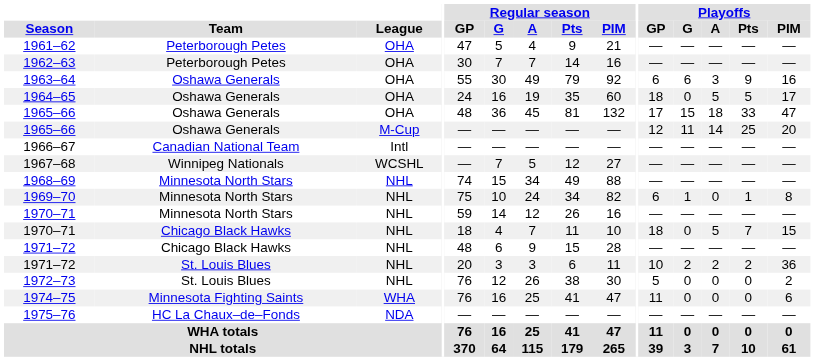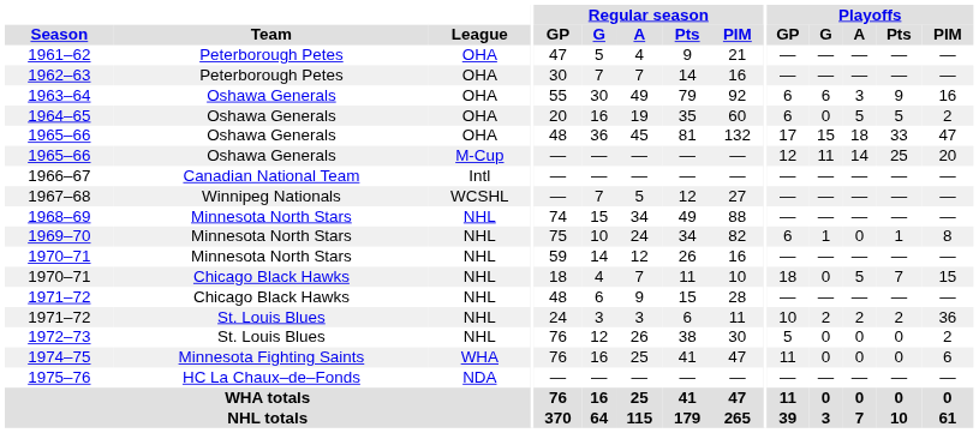 <table border="0" cellpadding="1" cellspacing="0" style="text-align:center; width:60em">
 <tr bgcolor="#e0e0e0">
 <th colspan="3" bgcolor="#ffffff"></th>
 <th rowspan="100" bgcolor="#ffffff"></th>
 <th colspan="5"><a href='#'>Regular season</a></th>
 <th rowspan="100" bgcolor="#ffffff"></th>
 <th colspan="5"><a href='#'>Playoffs</a></th>
 </tr>
 <tr bgcolor="#e0e0e0">
 <th><a href='#'>Season</a></th>
 <th>Team</th>
 <th>League</th>
 <th>GP</th>
 <th><a href='#'>G</a></th>
 <th><a href='#'>A</a></th>
 <th><a href='#'>Pts</a></th>
 <th><a href='#'>PIM</a></th>
 <th>GP</th>
 <th>G</th>
 <th>A</th>
 <th>Pts</th>
 <th>PIM</th>
 </tr>
 <tr>
 <td><a href='#'>1961–62</a></td>
 <td><a href='#'>Peterborough Petes</a></td>
 <td><a href='#'>OHA</a></td>
 <td>47</td>
 <td>5</td>
 <td>4</td>
 <td>9</td>
 <td>21</td>
 <td>—</td>
 <td>—</td>
 <td>—</td>
 <td>—</td>
 <td>—</td>
 </tr>
 <tr bgcolor="#f0f0f0">
 <td><a href='#'>1962–63</a></td>
 <td>Peterborough Petes</td>
 <td>OHA</td>
 <td>30</td>
 <td>7</td>
 <td>7</td>
 <td>14</td>
 <td>16</td>
 <td>—</td>
 <td>—</td>
 <td>—</td>
 <td>—</td>
 <td>—</td>
 </tr>
 <tr>
 <td><a href='#'>1963–64</a></td>
 <td><a href='#'>Oshawa Generals</a></td>
 <td>OHA</td>
 <td>55</td>
 <td>30</td>
 <td>49</td>
 <td>79</td>
 <td>92</td>
 <td>6</td>
 <td>6</td>
 <td>3</td>
 <td>9</td>
 <td>16</td>
 </tr>
 <tr bgcolor="#f0f0f0">
 <td><a href='#'>1964–65</a></td>
 <td>Oshawa Generals</td>
 <td>OHA</td>
-<td>24</td>
+<td>20</td>
 <td>16</td>
 <td>19</td>
 <td>35</td>
 <td>60</td>
-<td>18</td>
+<td>6</td>
 <td>0</td>
 <td>5</td>
 <td>5</td>
-<td>17</td>
+<td>2</td>
 </tr>
 <tr>
 <td><a href='#'>1965–66</a></td>
 <td>Oshawa Generals</td>
 <td>OHA</td>
 <td>48</td>
 <td>36</td>
 <td>45</td>
 <td>81</td>
 <td>132</td>
 <td>17</td>
 <td>15</td>
 <td>18</td>
 <td>33</td>
 <td>47</td>
 </tr>
 <tr bgcolor="#f0f0f0">
 <td><a href='#'>1965–66</a></td>
 <td>Oshawa Generals</td>
 <td><a href='#'>M-Cup</a></td>
 <td>—</td>
 <td>—</td>
 <td>—</td>
 <td>—</td>
 <td>—</td>
 <td>12</td>
 <td>11</td>
 <td>14</td>
 <td>25</td>
 <td>20</td>
 </tr>
 <tr>
 <td>1966–67</td>
 <td><a href='#'>Canadian National Team</a></td>
 <td>Intl</td>
 <td>—</td>
 <td>—</td>
 <td>—</td>
 <td>—</td>
 <td>—</td>
 <td>—</td>
 <td>—</td>
 <td>—</td>
 <td>—</td>
 <td>—</td>
 </tr>
 <tr bgcolor="#f0f0f0">
 <td>1967–68</td>
 <td>Winnipeg Nationals</td>
 <td>WCSHL</td>
 <td>—</td>
 <td>7</td>
 <td>5</td>
 <td>12</td>
 <td>27</td>
 <td>—</td>
 <td>—</td>
 <td>—</td>
 <td>—</td>
 <td>—</td>
 </tr>
 <tr>
 <td><a href='#'>1968–69</a></td>
 <td><a href='#'>Minnesota North Stars</a></td>
 <td><a href='#'>NHL</a></td>
 <td>74</td>
 <td>15</td>
 <td>34</td>
 <td>49</td>
 <td>88</td>
 <td>—</td>
 <td>—</td>
 <td>—</td>
 <td>—</td>
 <td>—</td>
 </tr>
 <tr bgcolor="#f0f0f0">
 <td><a href='#'>1969–70</a></td>
 <td>Minnesota North Stars</td>
 <td>NHL</td>
 <td>75</td>
 <td>10</td>
 <td>24</td>
 <td>34</td>
 <td>82</td>
 <td>6</td>
 <td>1</td>
 <td>0</td>
 <td>1</td>
 <td>8</td>
 </tr>
 <tr>
 <td><a href='#'>1970–71</a></td>
 <td>Minnesota North Stars</td>
 <td>NHL</td>
 <td>59</td>
 <td>14</td>
 <td>12</td>
 <td>26</td>
 <td>16</td>
 <td>—</td>
 <td>—</td>
 <td>—</td>
 <td>—</td>
 <td>—</td>
 </tr>
 <tr bgcolor="#f0f0f0">
 <td>1970–71</td>
 <td><a href='#'>Chicago Black Hawks</a></td>
 <td>NHL</td>
 <td>18</td>
 <td>4</td>
 <td>7</td>
 <td>11</td>
 <td>10</td>
 <td>18</td>
 <td>0</td>
 <td>5</td>
 <td>7</td>
 <td>15</td>
 </tr>
 <tr>
 <td><a href='#'>1971–72</a></td>
 <td>Chicago Black Hawks</td>
 <td>NHL</td>
 <td>48</td>
 <td>6</td>
 <td>9</td>
 <td>15</td>
 <td>28</td>
 <td>—</td>
 <td>—</td>
 <td>—</td>
 <td>—</td>
 <td>—</td>
 </tr>
 <tr bgcolor="#f0f0f0">
 <td>1971–72</td>
 <td><a href='#'>St. Louis Blues</a></td>
 <td>NHL</td>
-<td>20</td>
+<td>24</td>
 <td>3</td>
 <td>3</td>
 <td>6</td>
 <td>11</td>
 <td>10</td>
 <td>2</td>
 <td>2</td>
 <td>2</td>
 <td>36</td>
 </tr>
 <tr>
 <td><a href='#'>1972–73</a></td>
 <td>St. Louis Blues</td>
 <td>NHL</td>
 <td>76</td>
 <td>12</td>
 <td>26</td>
 <td>38</td>
 <td>30</td>
 <td>5</td>
 <td>0</td>
 <td>0</td>
 <td>0</td>
 <td>2</td>
 </tr>
 <tr bgcolor="#f0f0f0">
 <td><a href='#'>1974–75</a></td>
 <td><a href='#'>Minnesota Fighting Saints</a></td>
 <td><a href='#'>WHA</a></td>
 <td>76</td>
 <td>16</td>
 <td>25</td>
 <td>41</td>
 <td>47</td>
 <td>11</td>
 <td>0</td>
 <td>0</td>
 <td>0</td>
 <td>6</td>
 </tr>
 <tr>
 <td><a href='#'>1975–76</a></td>
 <td><a href='#'>HC La Chaux–de–Fonds</a></td>
 <td><a href='#'>NDA</a></td>
 <td>—</td>
 <td>—</td>
 <td>—</td>
 <td>—</td>
 <td>—</td>
 <td>—</td>
 <td>—</td>
 <td>—</td>
 <td>—</td>
 <td>—</td>
 </tr>
 <tr bgcolor="#e0e0e0">
 <th colspan="3">WHA totals</th>
 <th>76</th>
 <th>16</th>
 <th>25</th>
 <th>41</th>
 <th>47</th>
 <th>11</th>
 <th>0</th>
 <th>0</th>
 <th>0</th>
 <th>0</th>
 </tr>
 <tr bgcolor="#e0e0e0">
 <th colspan="3">NHL totals</th>
 <th>370</th>
 <th>64</th>
 <th>115</th>
 <th>179</th>
 <th>265</th>
 <th>39</th>
 <th>3</th>
 <th>7</th>
 <th>10</th>
 <th>61</th>
 </tr>
 </table>
